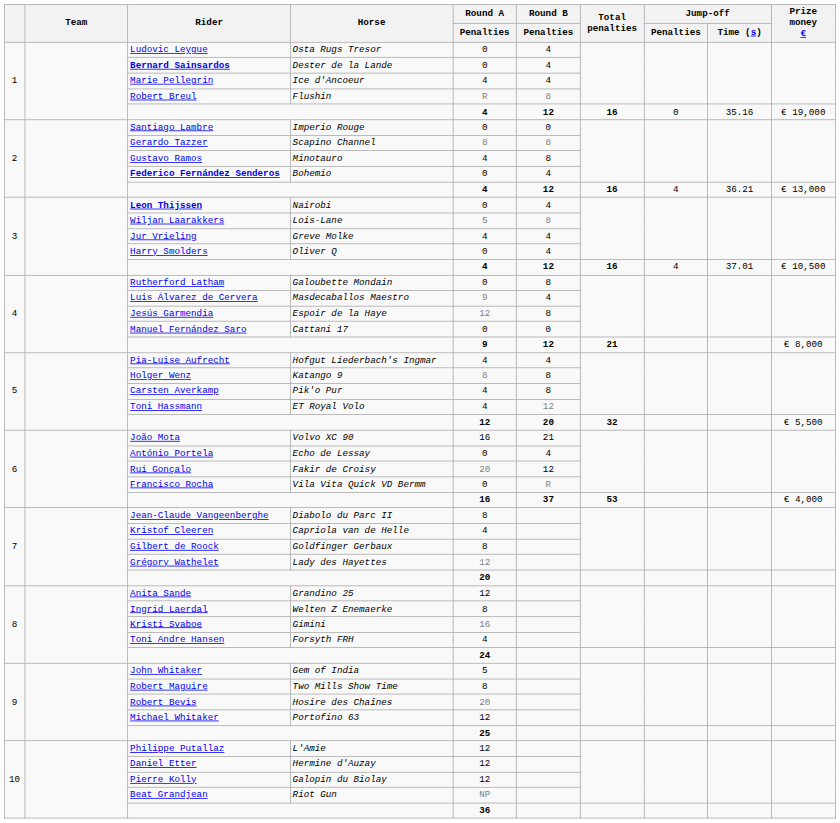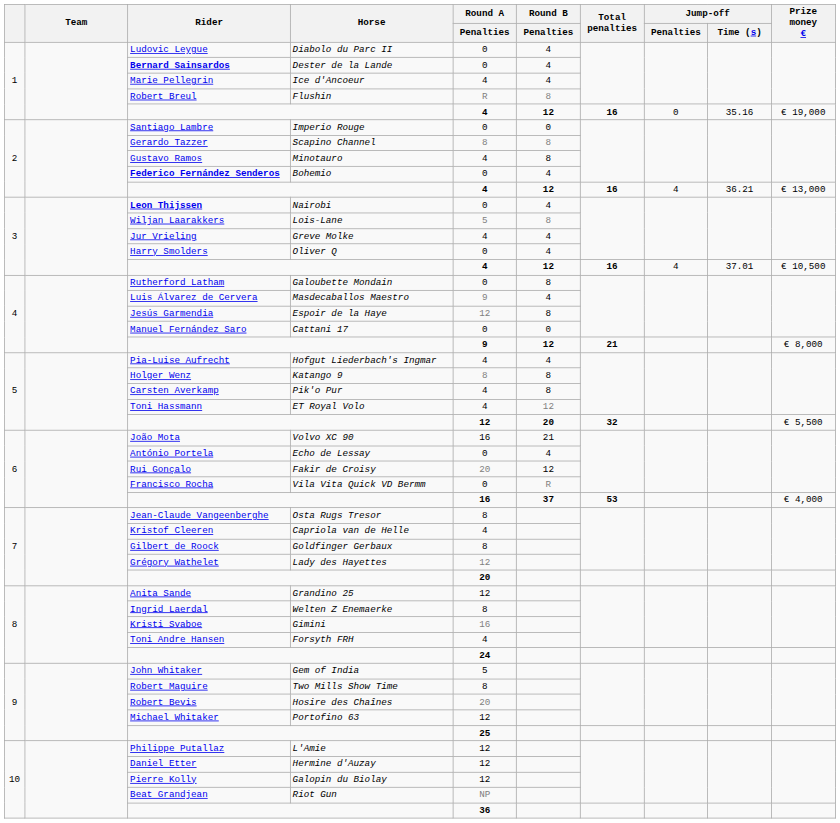 <table class="wikitable" style="font-size: 90%">
 <tr>
 <th rowspan=2 width=20></th>
 <th rowspan=2 width=125>Team</th>
 <th rowspan=2 width=200>Rider</th>
 <th rowspan=2 width=200>Horse</th>
 <th>Round A</th>
 <th>Round B</th>
 <th rowspan=2 width=75>Total penalties</th>
 <th colspan=2>Jump-off</th>
 <th rowspan=2 width=75>Prize money<br><a href='#'>€</a></th>
 </tr>
 <tr>
 <th width=75>Penalties</th>
 <th width=75>Penalties</th>
 <th width=75>Penalties</th>
 <th width=75>Time (<a href='#'>s</a>)</th>
 </tr>
 <tr>
 <td rowspan=5 align=center>1</td>
 <td rowspan=5></td>
 <td><a href='#'>Ludovic Leygue</a></td>
-<td><em>Osta Rugs Tresor</em></td>
+<td><em>Diabolo du Parc II</em></td>
 <td align=center>0</td>
 <td align=center>4</td>
 <td rowspan=4></td>
 <td rowspan=4></td>
 <td rowspan=4></td>
 <td rowspan=4></td>
 </tr>
 <tr>
 <td><strong><a href='#'>Bernard Sainsardos</a></strong></td>
 <td><em>Dester de la Lande</em></td>
 <td align=center>0</td>
 <td align=center>4</td>
 </tr>
 <tr>
 <td><a href='#'>Marie Pellegrin</a></td>
 <td><em>Ice d'Ancoeur</em></td>
 <td align=center>4</td>
 <td align=center>4</td>
 </tr>
 <tr>
 <td><a href='#'>Robert Breul</a></td>
 <td><em>Flushin</em></td>
 <td align=center style=color:gray>R</td>
 <td align=center style=color:gray>8</td>
 </tr>
 <tr>
 <td colspan=2></td>
 <td align=center><strong>4</strong></td>
 <td align=center><strong>12</strong></td>
 <td align=center><strong>16</strong></td>
 <td align=center>0</td>
 <td align=center>35.16</td>
 <td align=center>€ 19,000</td>
 </tr>
 <tr>
 <td rowspan=5 align=center>2</td>
 <td rowspan=5></td>
 <td><a href='#'>Santiago Lambre</a></td>
 <td><em>Imperio Rouge</em></td>
 <td align=center>0</td>
 <td align=center>0</td>
 <td rowspan=4></td>
 <td rowspan=4></td>
 <td rowspan=4></td>
 <td rowspan=4></td>
 </tr>
 <tr>
 <td><a href='#'>Gerardo Tazzer</a></td>
 <td><em>Scapino Channel</em></td>
 <td align=center style=color:gray>8</td>
 <td align=center style=color:gray>8</td>
 </tr>
 <tr>
 <td><a href='#'>Gustavo Ramos</a></td>
 <td><em>Minotauro</em></td>
 <td align=center>4</td>
 <td align=center>8</td>
 </tr>
 <tr>
 <td><strong><a href='#'>Federico Fernández Senderos</a></strong></td>
 <td><em>Bohemio</em></td>
 <td align=center>0</td>
 <td align=center>4</td>
 </tr>
 <tr>
 <td colspan=2></td>
 <td align=center><strong>4</strong></td>
 <td align=center><strong>12</strong></td>
 <td align=center><strong>16</strong></td>
 <td align=center>4</td>
 <td align=center>36.21</td>
 <td align=center>€ 13,000</td>
 </tr>
 <tr>
 <td rowspan=5 align=center>3</td>
 <td rowspan=5></td>
 <td><strong><a href='#'>Leon Thijssen</a></strong></td>
 <td><em>Nairobi</em></td>
 <td align=center>0</td>
 <td align=center>4</td>
 <td rowspan=4></td>
 <td rowspan=4></td>
 <td rowspan=4></td>
 <td rowspan=4></td>
 </tr>
 <tr>
 <td><a href='#'>Wiljan Laarakkers</a></td>
 <td><em>Lois-Lane</em></td>
 <td align=center style=color:gray>5</td>
 <td align=center style=color:gray>8</td>
 </tr>
 <tr>
 <td><a href='#'>Jur Vrieling</a></td>
 <td><em>Greve Molke</em></td>
 <td align=center>4</td>
 <td align=center>4</td>
 </tr>
 <tr>
 <td><a href='#'>Harry Smolders</a></td>
 <td><em>Oliver Q</em></td>
 <td align=center>0</td>
 <td align=center>4</td>
 </tr>
 <tr>
 <td colspan=2></td>
 <td align=center><strong>4</strong></td>
 <td align=center><strong>12</strong></td>
 <td align=center><strong>16</strong></td>
 <td align=center>4</td>
 <td align=center>37.01</td>
 <td align=center>€ 10,500</td>
 </tr>
 <tr>
 <td rowspan=5 align=center>4</td>
 <td rowspan=5></td>
 <td><a href='#'>Rutherford Latham</a></td>
 <td><em>Galoubette Mondain</em></td>
 <td align=center>0</td>
 <td align=center>8</td>
 <td rowspan=4></td>
 <td rowspan=4></td>
 <td rowspan=4></td>
 <td rowspan=4></td>
 </tr>
 <tr>
 <td><a href='#'>Luis Álvarez de Cervera</a></td>
 <td><em>Masdecaballos Maestro</em></td>
 <td align=center style=color:gray>9</td>
 <td align=center>4</td>
 </tr>
 <tr>
 <td><a href='#'>Jesús Garmendia</a></td>
 <td><em>Espoir de la Haye</em></td>
 <td align=center style=color:gray>12</td>
 <td align=center>8</td>
 </tr>
 <tr>
 <td><a href='#'>Manuel Fernández Saro</a></td>
 <td><em>Cattani 17</em></td>
 <td align=center>0</td>
 <td align=center>0</td>
 </tr>
 <tr>
 <td colspan=2></td>
 <td align=center><strong>9</strong></td>
 <td align=center><strong>12</strong></td>
 <td align=center><strong>21</strong></td>
 <td></td>
 <td></td>
 <td align=center>€ 8,000</td>
 </tr>
 <tr>
 <td rowspan=5 align=center>5</td>
 <td rowspan=5></td>
 <td><a href='#'>Pia-Luise Aufrecht</a></td>
 <td><em>Hofgut Liederbach's Ingmar</em></td>
 <td align=center>4</td>
 <td align=center>4</td>
 <td rowspan=4></td>
 <td rowspan=4></td>
 <td rowspan=4></td>
 <td rowspan=4></td>
 </tr>
 <tr>
 <td><a href='#'>Holger Wenz</a></td>
 <td><em>Katango 9</em></td>
 <td align=center style=color:gray>8</td>
 <td align=center>8</td>
 </tr>
 <tr>
 <td><a href='#'>Carsten Averkamp</a></td>
 <td><em>Pik'o Pur</em></td>
 <td align=center>4</td>
 <td align=center>8</td>
 </tr>
 <tr>
 <td><a href='#'>Toni Hassmann</a></td>
 <td><em>ET Royal Volo</em></td>
 <td align=center>4</td>
 <td align=center style=color:gray>12</td>
 </tr>
 <tr>
 <td colspan=2></td>
 <td align=center><strong>12</strong></td>
 <td align=center><strong>20</strong></td>
 <td align=center><strong>32</strong></td>
 <td></td>
 <td></td>
 <td align=center>€ 5,500</td>
 </tr>
 <tr>
 <td rowspan=5 align=center>6</td>
 <td rowspan=5></td>
 <td><a href='#'>João Mota</a></td>
 <td><em>Volvo XC 90</em></td>
 <td align=center>16</td>
 <td align=center>21</td>
 <td rowspan=4></td>
 <td rowspan=4></td>
 <td rowspan=4></td>
 <td rowspan=4></td>
 </tr>
 <tr>
 <td><a href='#'>António Portela</a></td>
 <td><em>Echo de Lessay</em></td>
 <td align=center>0</td>
 <td align=center>4</td>
 </tr>
 <tr>
 <td><a href='#'>Rui Gonçalo</a></td>
 <td><em>Fakir de Croisy</em></td>
 <td align=center style=color:gray>20</td>
 <td align=center>12</td>
 </tr>
 <tr>
 <td><a href='#'>Francisco Rocha</a></td>
 <td><em>Vila Vita Quick VD Bermm</em></td>
 <td align=center>0</td>
 <td align=center style=color:gray>R</td>
 </tr>
 <tr>
 <td colspan=2></td>
 <td align=center><strong>16</strong></td>
 <td align=center><strong>37</strong></td>
 <td align=center><strong>53</strong></td>
 <td></td>
 <td></td>
 <td align=center>€ 4,000</td>
 </tr>
 <tr>
 <td rowspan=5 align=center>7</td>
 <td rowspan=5></td>
 <td><a href='#'>Jean-Claude Vangeenberghe</a></td>
-<td><em>Diabolo du Parc II</em></td>
+<td><em>Osta Rugs Tresor</em></td>
 <td align=center>8</td>
 <td></td>
 <td rowspan=4></td>
 <td rowspan=4></td>
 <td rowspan=4></td>
 <td rowspan=4></td>
 </tr>
 <tr>
 <td><a href='#'>Kristof Cleeren</a></td>
 <td><em>Capriola van de Helle</em></td>
 <td align=center>4</td>
 <td></td>
 </tr>
 <tr>
 <td><a href='#'>Gilbert de Roock</a></td>
 <td><em>Goldfinger Gerbaux</em></td>
 <td align=center>8</td>
 <td></td>
 </tr>
 <tr>
 <td><a href='#'>Grégory Wathelet</a></td>
 <td><em>Lady des Hayettes</em></td>
 <td align=center style=color:gray>12</td>
 <td></td>
 </tr>
 <tr>
 <td colspan=2></td>
 <td align=center><strong>20</strong></td>
 <td></td>
 <td></td>
 <td></td>
 <td></td>
 <td></td>
 </tr>
 <tr>
 <td rowspan=5 align=center>8</td>
 <td rowspan=5></td>
 <td><a href='#'>Anita Sande</a></td>
 <td><em>Grandino 25</em></td>
 <td align=center>12</td>
 <td></td>
 <td rowspan=4></td>
 <td rowspan=4></td>
 <td rowspan=4></td>
 <td rowspan=4></td>
 </tr>
 <tr>
 <td><a href='#'>Ingrid Laerdal</a></td>
 <td><em>Welten Z Enemaerke</em></td>
 <td align=center>8</td>
 <td></td>
 </tr>
 <tr>
 <td><a href='#'>Kristi Svaboe</a></td>
 <td><em>Gimini</em></td>
 <td align=center style=color:gray>16</td>
 <td></td>
 </tr>
 <tr>
 <td><a href='#'>Toni Andre Hansen</a></td>
 <td><em>Forsyth FRH</em></td>
 <td align=center>4</td>
 <td></td>
 </tr>
 <tr>
 <td colspan=2></td>
 <td align=center><strong>24</strong></td>
 <td></td>
 <td></td>
 <td align=center></td>
 <td align=center></td>
 <td></td>
 </tr>
 <tr>
 <td rowspan=5 align=center>9</td>
 <td rowspan=5></td>
 <td><a href='#'>John Whitaker</a></td>
 <td><em>Gem of India</em></td>
 <td align=center>5</td>
 <td></td>
 <td rowspan=4></td>
 <td rowspan=4></td>
 <td rowspan=4></td>
 <td rowspan=4></td>
 </tr>
 <tr>
 <td><a href='#'>Robert Maguire</a></td>
 <td><em>Two Mills Show Time</em></td>
 <td align=center>8</td>
 <td></td>
 </tr>
 <tr>
 <td><a href='#'>Robert Bevis</a></td>
 <td><em>Hosire des Chaînes</em></td>
 <td align=center style=color:gray>20</td>
 <td></td>
 </tr>
 <tr>
 <td><a href='#'>Michael Whitaker</a></td>
 <td><em>Portofino 63</em></td>
 <td align=center>12</td>
 <td></td>
 </tr>
 <tr>
 <td colspan=2></td>
 <td align=center><strong>25</strong></td>
 <td></td>
 <td></td>
 <td></td>
 <td></td>
 <td></td>
 </tr>
 <tr>
 <td rowspan=5 align=center>10</td>
 <td rowspan=5></td>
 <td><a href='#'>Philippe Putallaz</a></td>
 <td><em>L'Amie</em></td>
 <td align=center>12</td>
 <td></td>
 <td rowspan=4></td>
 <td rowspan=4></td>
 <td rowspan=4></td>
 <td rowspan=4></td>
 </tr>
 <tr>
 <td><a href='#'>Daniel Etter</a></td>
 <td><em>Hermine d'Auzay</em></td>
 <td align=center>12</td>
 <td></td>
 </tr>
 <tr>
 <td><a href='#'>Pierre Kolly</a></td>
 <td><em>Galopin du Biolay</em></td>
 <td align=center>12</td>
 <td></td>
 </tr>
 <tr>
 <td><a href='#'>Beat Grandjean</a></td>
 <td><em>Riot Gun</em></td>
 <td align=center style=color:gray>NP</td>
 <td></td>
 </tr>
 <tr>
 <td colspan=2></td>
 <td align=center><strong>36</strong></td>
 <td></td>
 <td></td>
 <td></td>
 <td></td>
 <td></td>
 </tr>
 </table>
